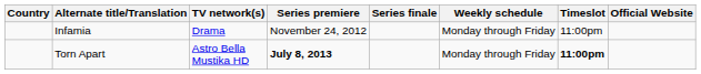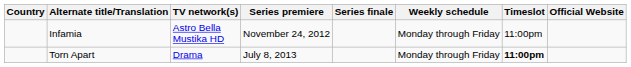 <table class="wikitable">
 <tr>
 <th>Country</th>
 <th>Alternate title/Translation</th>
 <th>TV network(s)</th>
 <th>Series premiere</th>
 <th>Series finale</th>
 <th>Weekly schedule</th>
 <th>Timeslot</th>
 <th>Official Website</th>
 </tr>
 <tr>
 <td></td>
 <td>Infamia</td>
-<td><a href='#'>Drama</a></td>
+<td><a href='#'>Astro Bella</a><br><a href='#'>Mustika HD</a></td>
 <td>November 24, 2012</td>
 <td></td>
 <td>Monday through Friday</td>
 <td>11:00pm</td>
 <td></td>
 </tr>
 <tr>
 <td></td>
 <td>Torn Apart</td>
-<td><a href='#'>Astro Bella</a><br><a href='#'>Mustika HD</a></td>
-<td><strong>July 8, 2013</strong></td>
+<td><a href='#'>Drama</a></td>
+<td>July 8, 2013</td>
 <td></td>
 <td>Monday through Friday</td>
 <td><strong>11:00pm</strong></td>
 </tr>
 </table>
